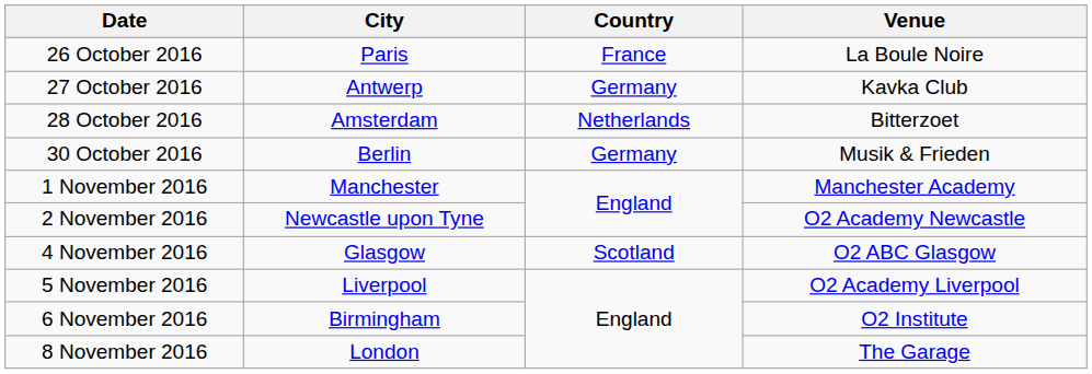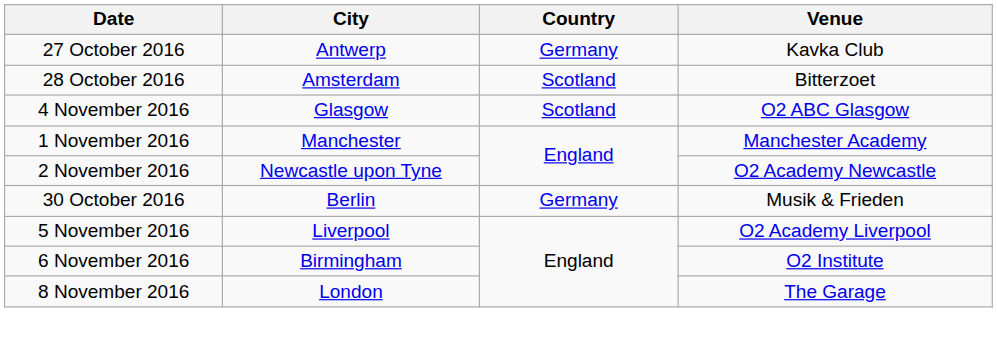 <table class="wikitable sortable plainrowheaders" style="text-align:center;">
 <tr>
 <th scope="col" style="width:11em;">Date</th>
 <th scope="col" style="width:13em;">City</th>
 <th scope="col" style="width:10em;">Country</th>
 <th scope="col" style="width:16em;">Venue</th>
-</tr>
-<tr>
-<td>26 October 2016</td>
-<td><a href='#'>Paris</a></td>
-<td><a href='#'>France</a></td>
-<td>La Boule Noire</td>
 </tr>
 <tr>
 <td>27 October 2016</td>
 <td><a href='#'>Antwerp</a></td>
 <td><a href='#'>Germany</a></td>
 <td>Kavka Club</td>
 </tr>
 <tr>
 <td>28 October 2016</td>
 <td><a href='#'>Amsterdam</a></td>
-<td><a href='#'>Netherlands</a></td>
+<td><a href='#'>Scotland</a></td>
 <td>Bitterzoet</td>
 </tr>
 <tr>
-<td>30 October 2016</td>
-<td><a href='#'>Berlin</a></td>
-<td><a href='#'>Germany</a></td>
-<td>Musik & Frieden</td>
+<td>4 November 2016</td>
+<td><a href='#'>Glasgow</a></td>
+<td><a href='#'>Scotland</a></td>
+<td><a href='#'>O2 ABC Glasgow</a></td>
 </tr>
 <tr>
 <td>1 November 2016</td>
 <td><a href='#'>Manchester</a></td>
 <td rowspan="2"><a href='#'>England</a></td>
 <td><a href='#'>Manchester Academy</a></td>
 </tr>
 <tr>
 <td>2 November 2016</td>
 <td><a href='#'>Newcastle upon Tyne</a></td>
 <td><a href='#'>O2 Academy Newcastle</a></td>
 </tr>
 <tr>
-<td>4 November 2016</td>
-<td><a href='#'>Glasgow</a></td>
-<td><a href='#'>Scotland</a></td>
-<td><a href='#'>O2 ABC Glasgow</a></td>
+<td>30 October 2016</td>
+<td><a href='#'>Berlin</a></td>
+<td><a href='#'>Germany</a></td>
+<td>Musik & Frieden</td>
 </tr>
 <tr>
 <td>5 November 2016</td>
 <td><a href='#'>Liverpool</a></td>
 <td rowspan="3">England</td>
 <td><a href='#'>O2 Academy Liverpool</a></td>
 </tr>
 <tr>
 <td>6 November 2016</td>
 <td><a href='#'>Birmingham</a></td>
 <td><a href='#'>O2 Institute</a></td>
 </tr>
 <tr>
 <td>8 November 2016</td>
 <td><a href='#'>London</a></td>
 <td><a href='#'>The Garage</a></td>
 </tr>
 </table>
